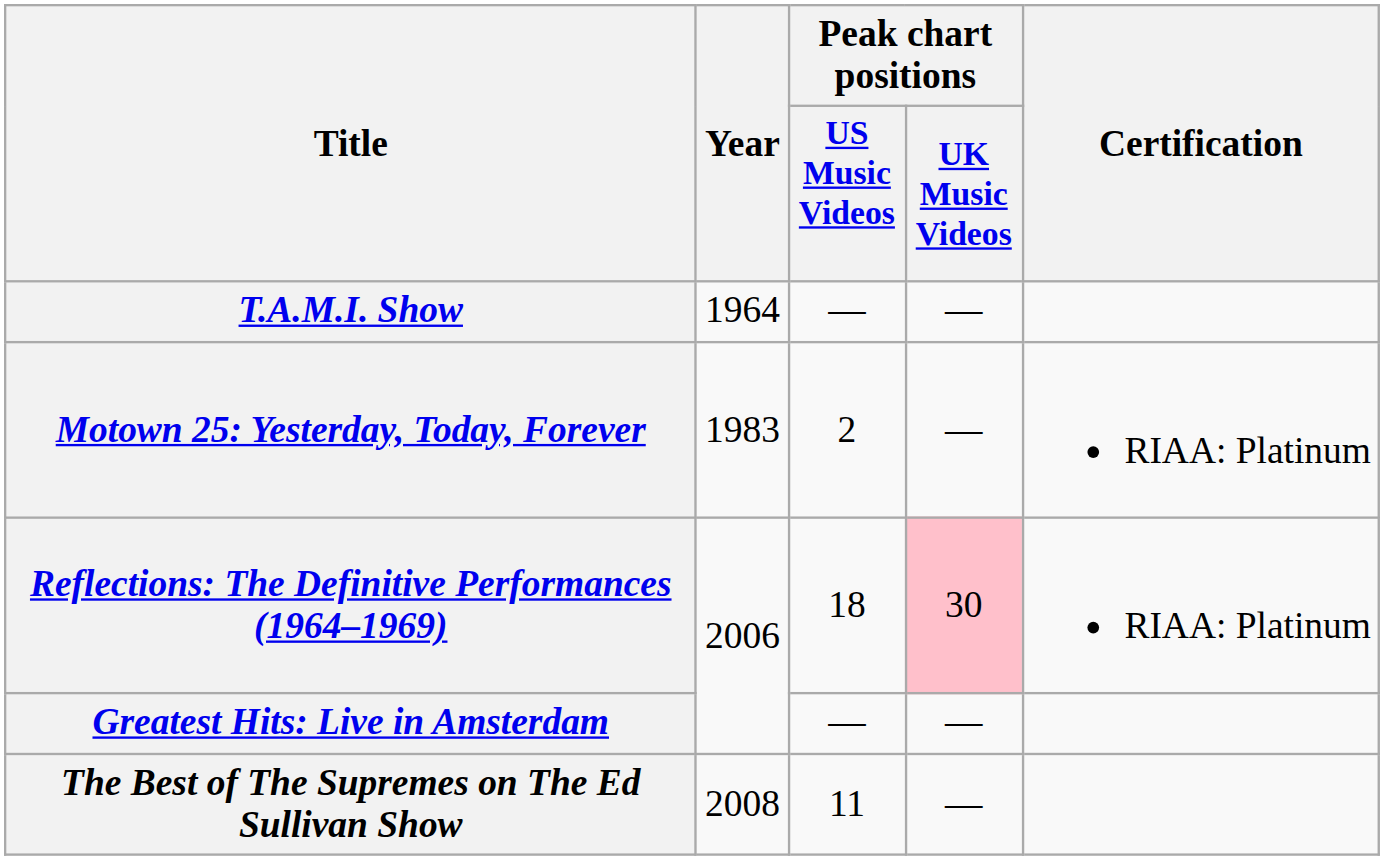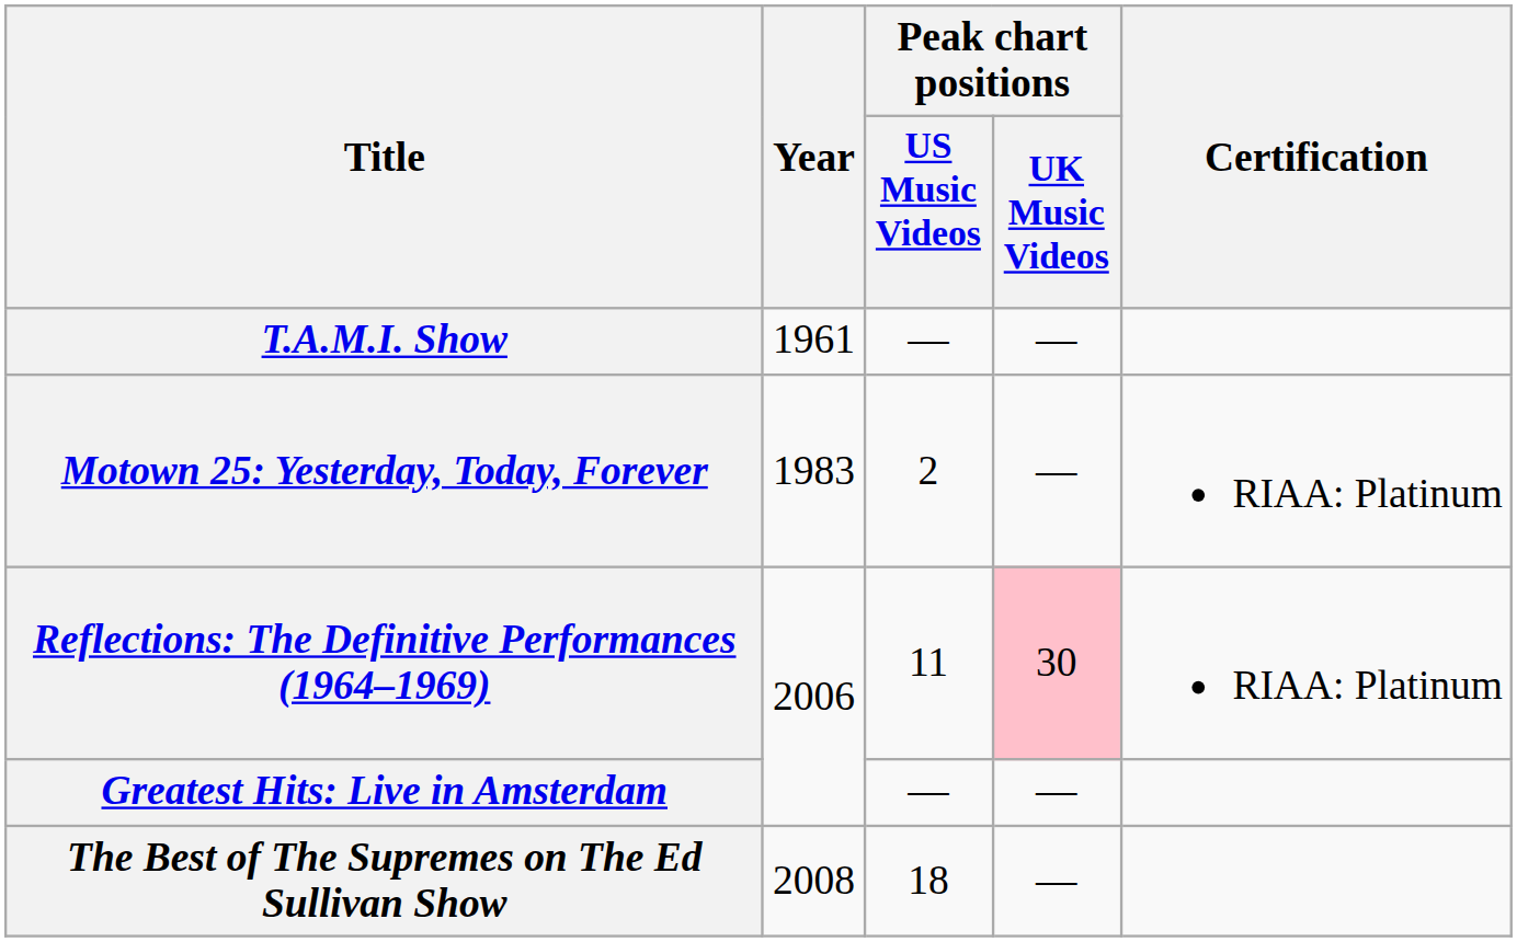 <table class="wikitable plainrowheaders" style="text-align:center;">
 <tr>
 <th scope="col" rowspan="2" style="width:18em">Title</th>
 <th rowspan="2">Year</th>
 <th colspan="2">Peak chart positions</th>
 <th rowspan="2">Certification</th>
 </tr>
 <tr>
 <th style="width:3em;font-size:90%"><a href='#'>US<br>Music<br>Videos</a><br><br></th>
 <th style="width:3em;font-size:90%"><a href='#'>UK<br>Music<br>Videos</a><br></th>
 </tr>
 <tr>
 <th scope="row"><em><a href='#'>T.A.M.I. Show</a></em></th>
-<td>1964</td>
+<td>1961</td>
 <td>—</td>
 <td>—</td>
 <td></td>
 </tr>
 <tr>
 <th scope="row"><em><a href='#'>Motown 25: Yesterday, Today, Forever</a></em></th>
 <td>1983</td>
 <td>2</td>
 <td>—</td>
 <td><br><ul><li>RIAA: Platinum</li></ul></td>
 </tr>
 <tr>
 <th scope="row"><em><a href='#'>Reflections: The Definitive Performances (1964–1969)</a></em></th>
 <td rowspan="2">2006</td>
-<td>18</td>
+<td>11</td>
 <td style="background: pink;">30</td>
 <td><br><ul><li>RIAA: Platinum</li></ul></td>
 </tr>
 <tr>
 <th scope="row"><em><a href='#'>Greatest Hits: Live in Amsterdam</a></em></th>
 <td>—</td>
 <td>—</td>
 <td></td>
 </tr>
 <tr>
 <th scope="row"><em> The Best of The Supremes on The Ed Sullivan Show</em></th>
 <td>2008</td>
-<td>11</td>
+<td>18</td>
 <td>—</td>
 <td></td>
 </tr>
 </table>
